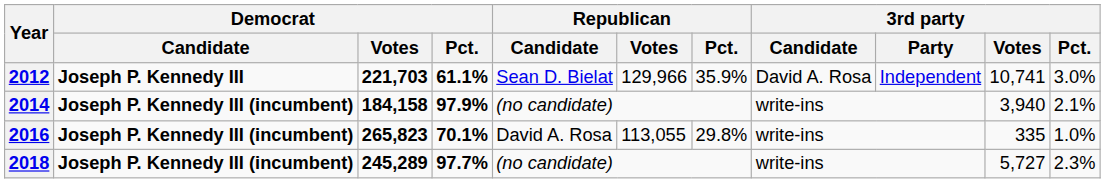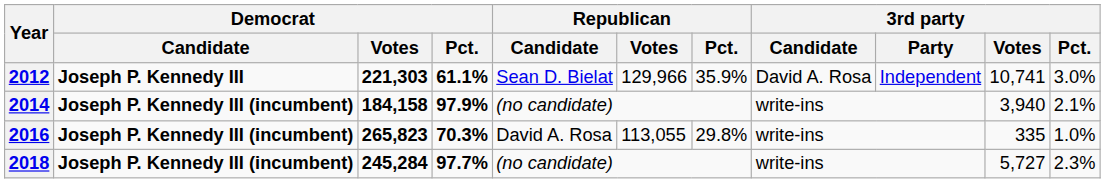 <table class="wikitable">
 <tr>
 <th scope=col rowspan=2>Year</th>
 <th scope=col colspan=3>Democrat</th>
 <th scope=col colspan=3>Republican</th>
 <th scope=col colspan=4>3rd party</th>
 </tr>
 <tr>
 <th scope=col>Candidate</th>
 <th scope=col>Votes</th>
 <th scope=col>Pct.</th>
 <th scope=col>Candidate</th>
 <th scope=col>Votes</th>
 <th scope=col>Pct.</th>
 <th scope=col>Candidate</th>
 <th scope=col>Party</th>
 <th scope=col>Votes</th>
 <th scope=col>Pct.</th>
 </tr>
 <tr>
 <th scope=row><a href='#'>2012</a></th>
 <td><strong>Joseph P. Kennedy III</strong></td>
-<td><strong>221,703</strong></td>
+<td><strong>221,303</strong></td>
 <td><strong>61.1%</strong></td>
 <td><a href='#'>Sean D. Bielat</a></td>
 <td>129,966</td>
 <td>35.9%</td>
 <td>David A. Rosa</td>
 <td><a href='#'>Independent</a></td>
 <td>10,741</td>
 <td>3.0%</td>
 </tr>
 <tr>
 <th scope=row><a href='#'>2014</a></th>
 <td><strong>Joseph P. Kennedy III</strong> <strong>(incumbent)</strong></td>
 <td><strong>184,158</strong></td>
 <td><strong>97.9%</strong></td>
 <td colspan=3 ><em>(no candidate)</em></td>
 <td colspan=2>write-ins</td>
 <td align="right">3,940</td>
 <td>2.1%</td>
 </tr>
 <tr>
 <th scope=row><a href='#'>2016</a></th>
 <td><strong>Joseph P. Kennedy III</strong> <strong>(incumbent)</strong></td>
 <td><strong>265,823</strong></td>
-<td><strong>70.1%</strong></td>
+<td><strong>70.3%</strong></td>
 <td>David A. Rosa</td>
 <td>113,055</td>
 <td>29.8%</td>
 <td colspan=2>write-ins</td>
 <td align="right">335</td>
 <td>1.0%</td>
 </tr>
 <tr>
 <th scope=row><a href='#'>2018</a></th>
 <td><strong>Joseph P. Kennedy III</strong> <strong>(incumbent)</strong></td>
-<td><strong>245,289</strong></td>
+<td><strong>245,284</strong></td>
 <td><strong>97.7%</strong></td>
 <td colspan=3 ><em>(no candidate)</em></td>
 <td colspan=2>write-ins</td>
 <td align="right">5,727</td>
 <td>2.3%</td>
 </tr>
 </table>
